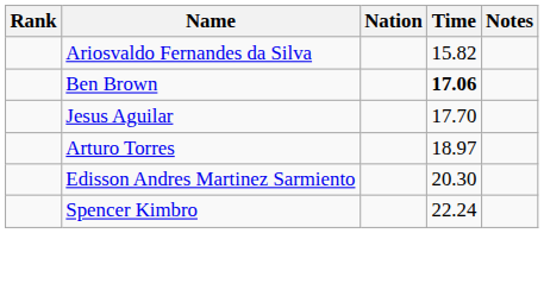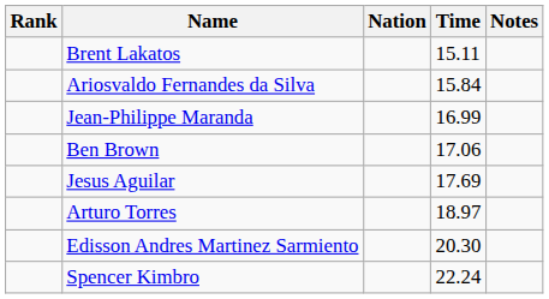 <table class="wikitable sortable">
 <tr>
 <th>Rank</th>
 <th>Name</th>
 <th>Nation</th>
 <th>Time</th>
 <th>Notes</th>
 </tr>
 <tr>
 <td></td>
+<td><a href='#'>Brent Lakatos</a></td>
+<td></td>
+<td>15.11</td>
+<td></td>
+</tr>
+<tr>
+<td></td>
 <td><a href='#'>Ariosvaldo Fernandes da Silva</a></td>
 <td></td>
-<td>15.82</td>
+<td>15.84</td>
+<td></td>
+</tr>
+<tr>
+<td></td>
+<td><a href='#'>Jean-Philippe Maranda</a></td>
+<td></td>
+<td>16.99</td>
 <td></td>
 </tr>
 <tr>
 <td></td>
 <td><a href='#'>Ben Brown</a></td>
 <td></td>
-<td><strong>17.06</strong></td>
+<td>17.06</td>
 <td></td>
 </tr>
 <tr>
 <td></td>
 <td><a href='#'>Jesus Aguilar</a></td>
 <td></td>
-<td>17.70</td>
+<td>17.69</td>
 <td></td>
 </tr>
 <tr>
 <td></td>
 <td><a href='#'>Arturo Torres</a></td>
 <td></td>
 <td>18.97</td>
 <td></td>
 </tr>
 <tr>
 <td></td>
 <td><a href='#'>Edisson Andres Martinez Sarmiento</a></td>
 <td></td>
 <td>20.30</td>
 <td></td>
 </tr>
 <tr>
 <td></td>
 <td><a href='#'>Spencer Kimbro</a></td>
 <td></td>
 <td>22.24</td>
 <td></td>
 </tr>
 </table>
